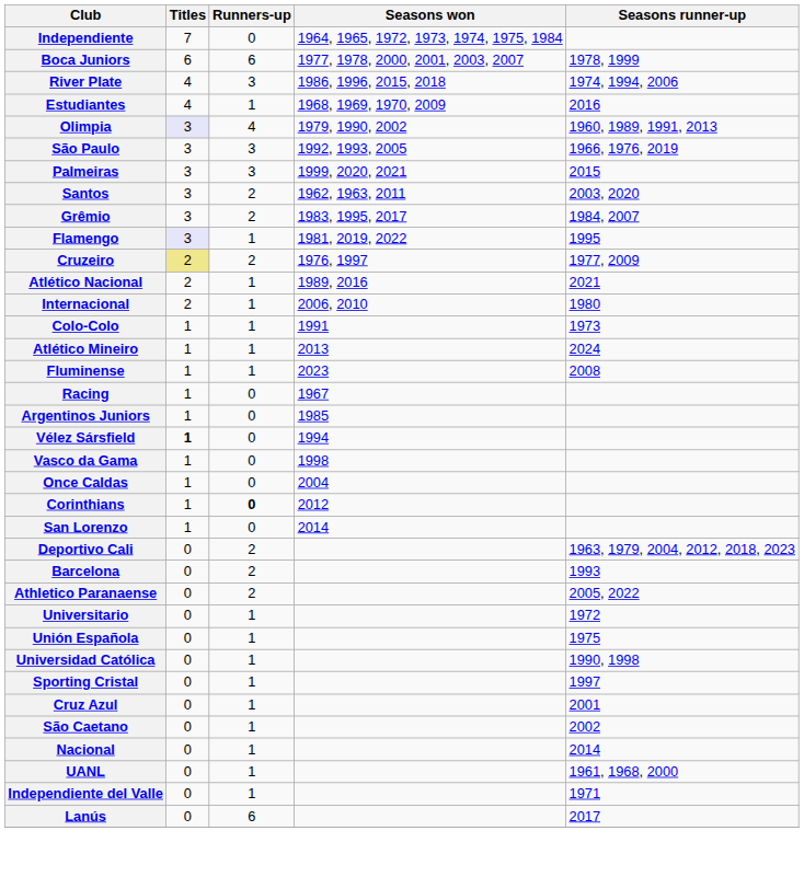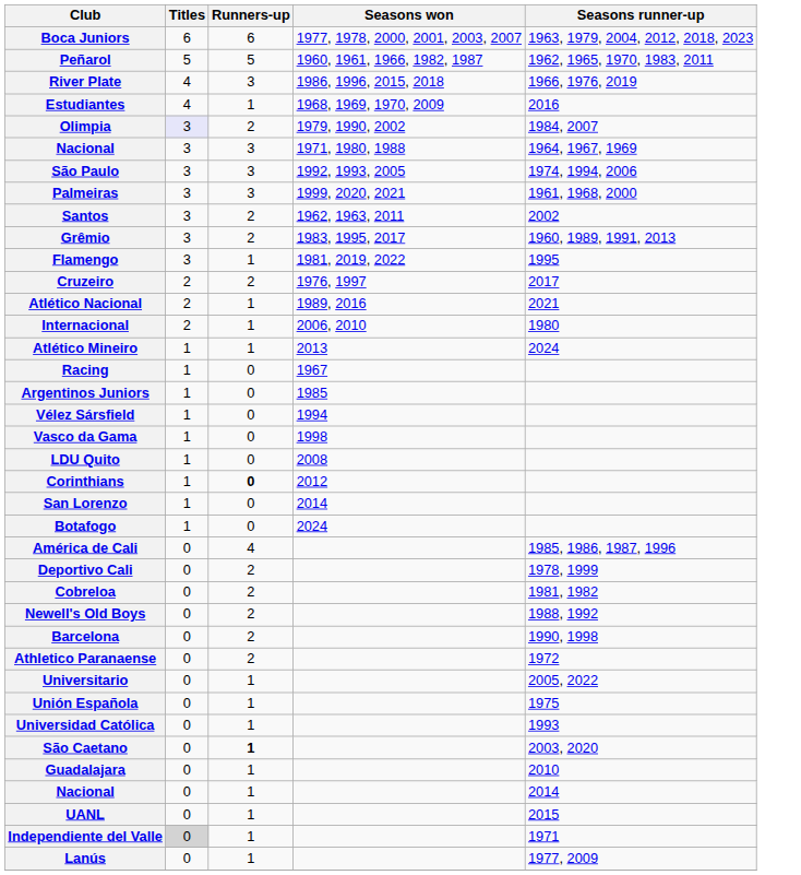 <table class="wikitable sortable plainrowheaders">
 <tr>
 <th scope=col>Club</th>
 <th scope=col>Titles</th>
 <th scope=col>Runners-up</th>
 <th scope=col>Seasons won</th>
 <th scope=col>Seasons runner-up</th>
 </tr>
 <tr>
-<th scope=row> <a href='#'>Independiente</a></th>
-<td align=center>7</td>
-<td align=center>0</td>
-<td><a href='#'>1964</a>, <a href='#'>1965</a>, <a href='#'>1972</a>, <a href='#'>1973</a>, <a href='#'>1974</a>, <a href='#'>1975</a>, <a href='#'>1984</a></td>
-<td></td>
-</tr>
-<tr>
 <th scope=row> <a href='#'>Boca Juniors</a></th>
 <td align=center>6</td>
 <td align=center>6</td>
 <td><a href='#'>1977</a>, <a href='#'>1978</a>, <a href='#'>2000</a>, <a href='#'>2001</a>, <a href='#'>2003</a>, <a href='#'>2007</a></td>
-<td><a href='#'>1978</a>, <a href='#'>1999</a></td>
+<td><a href='#'>1963</a>, <a href='#'>1979</a>, <a href='#'>2004</a>, <a href='#'>2012</a>, <a href='#'>2018</a>, <a href='#'>2023</a></td>
+</tr>
+<tr>
+<th scope=row> <a href='#'>Peñarol</a></th>
+<td align=center>5</td>
+<td align=center>5</td>
+<td><a href='#'>1960</a>, <a href='#'>1961</a>, <a href='#'>1966</a>, <a href='#'>1982</a>, <a href='#'>1987</a></td>
+<td><a href='#'>1962</a>, <a href='#'>1965</a>, <a href='#'>1970</a>, <a href='#'>1983</a>, <a href='#'>2011</a></td>
 </tr>
 <tr>
 <th scope=row> <a href='#'>River Plate</a></th>
 <td align=center>4</td>
 <td align=center>3</td>
 <td><a href='#'>1986</a>, <a href='#'>1996</a>, <a href='#'>2015</a>, <a href='#'>2018</a></td>
-<td><a href='#'>1974</a>, <a href='#'>1994</a>, <a href='#'>2006</a></td>
+<td><a href='#'>1966</a>, <a href='#'>1976</a>, <a href='#'>2019</a></td>
 </tr>
 <tr>
 <th scope=row> <a href='#'>Estudiantes</a></th>
 <td align=center>4</td>
 <td align=center>1</td>
 <td><a href='#'>1968</a>, <a href='#'>1969</a>, <a href='#'>1970</a>, <a href='#'>2009</a></td>
 <td><a href='#'>2016</a></td>
 </tr>
 <tr>
 <th scope=row> <a href='#'>Olimpia</a></th>
 <td align=center style="background: lavender;">3</td>
-<td align=center>4</td>
+<td align=center>2</td>
 <td><a href='#'>1979</a>, <a href='#'>1990</a>, <a href='#'>2002</a></td>
-<td><a href='#'>1960</a>, <a href='#'>1989</a>, <a href='#'>1991</a>, <a href='#'>2013</a></td>
+<td><a href='#'>1984</a>, <a href='#'>2007</a></td>
+</tr>
+<tr>
+<th scope=row> <a href='#'>Nacional</a></th>
+<td align=center>3</td>
+<td align=center>3</td>
+<td><a href='#'>1971</a>, <a href='#'>1980</a>, <a href='#'>1988</a></td>
+<td><a href='#'>1964</a>, <a href='#'>1967</a>, <a href='#'>1969</a></td>
 </tr>
 <tr>
 <th scope=row> <a href='#'>São Paulo</a></th>
 <td align=center>3</td>
 <td align=center>3</td>
 <td><a href='#'>1992</a>, <a href='#'>1993</a>, <a href='#'>2005</a></td>
-<td><a href='#'>1966</a>, <a href='#'>1976</a>, <a href='#'>2019</a></td>
+<td><a href='#'>1974</a>, <a href='#'>1994</a>, <a href='#'>2006</a></td>
 </tr>
 <tr>
 <th scope=row> <a href='#'>Palmeiras</a></th>
 <td align=center>3</td>
 <td align=center>3</td>
 <td><a href='#'>1999</a>, <a href='#'>2020</a>, <a href='#'>2021</a></td>
-<td><a href='#'>2015</a></td>
+<td><a href='#'>1961</a>, <a href='#'>1968</a>, <a href='#'>2000</a></td>
 </tr>
 <tr>
 <th scope=row> <a href='#'>Santos</a></th>
 <td align=center>3</td>
 <td align=center>2</td>
 <td><a href='#'>1962</a>, <a href='#'>1963</a>, <a href='#'>2011</a></td>
-<td><a href='#'>2003</a>, <a href='#'>2020</a></td>
+<td><a href='#'>2002</a></td>
 </tr>
 <tr>
 <th scope=row> <a href='#'>Grêmio</a></th>
 <td align=center>3</td>
 <td align=center>2</td>
 <td><a href='#'>1983</a>, <a href='#'>1995</a>, <a href='#'>2017</a></td>
-<td><a href='#'>1984</a>, <a href='#'>2007</a></td>
+<td><a href='#'>1960</a>, <a href='#'>1989</a>, <a href='#'>1991</a>, <a href='#'>2013</a></td>
 </tr>
 <tr>
 <th scope=row> <a href='#'>Flamengo</a></th>
-<td align=center style="background: lavender;">3</td>
+<td align=center>3</td>
 <td align=center>1</td>
 <td><a href='#'>1981</a>, <a href='#'>2019</a>, <a href='#'>2022</a></td>
 <td><a href='#'>1995</a></td>
 </tr>
 <tr>
 <th scope=row> <a href='#'>Cruzeiro</a></th>
-<td align=center style="background: khaki;">2</td>
+<td align=center>2</td>
 <td align=center>2</td>
 <td><a href='#'>1976</a>, <a href='#'>1997</a></td>
-<td><a href='#'>1977</a>, <a href='#'>2009</a></td>
+<td><a href='#'>2017</a></td>
 </tr>
 <tr>
 <th scope=row> <a href='#'>Atlético Nacional</a></th>
 <td align=center>2</td>
 <td align=center>1</td>
 <td><a href='#'>1989</a>, <a href='#'>2016</a></td>
 <td><a href='#'>2021</a></td>
 </tr>
 <tr>
 <th scope=row> <a href='#'>Internacional</a></th>
 <td align=center>2</td>
 <td align=center>1</td>
 <td><a href='#'>2006</a>, <a href='#'>2010</a></td>
 <td><a href='#'>1980</a></td>
 </tr>
 <tr>
-<th scope=row> <a href='#'>Colo-Colo</a></th>
-<td align=center>1</td>
-<td align=center>1</td>
-<td><a href='#'>1991</a></td>
-<td><a href='#'>1973</a></td>
-</tr>
-<tr>
 <th scope=row> <a href='#'>Atlético Mineiro</a></th>
 <td align=center>1</td>
 <td align=center>1</td>
 <td><a href='#'>2013</a></td>
 <td><a href='#'>2024</a></td>
-</tr>
-<tr>
-<th scope=row> <a href='#'>Fluminense</a></th>
-<td align=center>1</td>
-<td align=center>1</td>
-<td><a href='#'>2023</a></td>
-<td><a href='#'>2008</a></td>
 </tr>
 <tr>
 <th scope=row> <a href='#'>Racing</a></th>
 <td align=center>1</td>
 <td align=center>0</td>
 <td><a href='#'>1967</a></td>
 <td></td>
 </tr>
 <tr>
 <th scope=row> <a href='#'>Argentinos Juniors</a></th>
 <td align=center>1</td>
 <td align=center>0</td>
 <td><a href='#'>1985</a></td>
 <td></td>
 </tr>
 <tr>
 <th scope=row> <a href='#'>Vélez Sársfield</a></th>
-<td align=center><strong>1</strong></td>
+<td align=center>1</td>
 <td align=center>0</td>
 <td><a href='#'>1994</a></td>
 <td></td>
 </tr>
 <tr>
 <th scope=row> <a href='#'>Vasco da Gama</a></th>
 <td align=center>1</td>
 <td align=center>0</td>
 <td><a href='#'>1998</a></td>
 <td></td>
 </tr>
 <tr>
-<th scope=row> <a href='#'>Once Caldas</a></th>
+<th scope=row> <a href='#'>LDU Quito</a></th>
 <td align=center>1</td>
 <td align=center>0</td>
-<td><a href='#'>2004</a></td>
+<td><a href='#'>2008</a></td>
 <td></td>
 </tr>
 <tr>
 <th scope=row> <a href='#'>Corinthians</a></th>
 <td align=center>1</td>
 <td align=center><strong>0</strong></td>
 <td><a href='#'>2012</a></td>
 <td></td>
 </tr>
 <tr>
 <th scope=row> <a href='#'>San Lorenzo</a></th>
 <td align=center>1</td>
 <td align=center>0</td>
 <td><a href='#'>2014</a></td>
 <td></td>
 </tr>
 <tr>
+<th scope=row> <a href='#'>Botafogo</a></th>
+<td align=center>1</td>
+<td align=center>0</td>
+<td><a href='#'>2024</a></td>
+<td></td>
+</tr>
+<tr>
+<th scope=row> <a href='#'>América de Cali</a></th>
+<td align=center>0</td>
+<td align=center>4</td>
+<td></td>
+<td><a href='#'>1985</a>, <a href='#'>1986</a>, <a href='#'>1987</a>, <a href='#'>1996</a></td>
+</tr>
+<tr>
 <th scope=row> <a href='#'>Deportivo Cali</a></th>
 <td align=center>0</td>
 <td align=center>2</td>
 <td></td>
-<td><a href='#'>1963</a>, <a href='#'>1979</a>, <a href='#'>2004</a>, <a href='#'>2012</a>, <a href='#'>2018</a>, <a href='#'>2023</a></td>
+<td><a href='#'>1978</a>, <a href='#'>1999</a></td>
+</tr>
+<tr>
+<th scope=row> <a href='#'>Cobreloa</a></th>
+<td align=center>0</td>
+<td align=center>2</td>
+<td></td>
+<td><a href='#'>1981</a>, <a href='#'>1982</a></td>
+</tr>
+<tr>
+<th scope=row> <a href='#'>Newell's Old Boys</a></th>
+<td align=center>0</td>
+<td align=center>2</td>
+<td></td>
+<td><a href='#'>1988</a>, <a href='#'>1992</a></td>
 </tr>
 <tr>
 <th scope=row> <a href='#'>Barcelona</a></th>
 <td align=center>0</td>
 <td align=center>2</td>
 <td></td>
-<td><a href='#'>1993</a></td>
+<td><a href='#'>1990</a>, <a href='#'>1998</a></td>
 </tr>
 <tr>
 <th scope=row> <a href='#'>Athletico Paranaense</a></th>
 <td align=center>0</td>
 <td align=center>2</td>
 <td></td>
-<td><a href='#'>2005</a>, <a href='#'>2022</a></td>
+<td><a href='#'>1972</a></td>
 </tr>
 <tr>
 <th scope=row> <a href='#'>Universitario</a></th>
 <td align=center>0</td>
 <td align=center>1</td>
 <td></td>
-<td><a href='#'>1972</a></td>
+<td><a href='#'>2005</a>, <a href='#'>2022</a></td>
 </tr>
 <tr>
 <th scope=row> <a href='#'>Unión Española</a></th>
 <td align=center>0</td>
 <td align=center>1</td>
 <td></td>
 <td><a href='#'>1975</a></td>
 </tr>
 <tr>
 <th scope=row> <a href='#'>Universidad Católica</a></th>
 <td align=center>0</td>
 <td align=center>1</td>
 <td></td>
-<td><a href='#'>1990</a>, <a href='#'>1998</a></td>
-</tr>
-<tr>
-<th scope=row> <a href='#'>Sporting Cristal</a></th>
-<td align=center>0</td>
-<td align=center>1</td>
-<td></td>
-<td><a href='#'>1997</a></td>
-</tr>
-<tr>
-<th scope=row> <a href='#'>Cruz Azul</a></th>
-<td align=center>0</td>
-<td align=center>1</td>
-<td></td>
-<td><a href='#'>2001</a></td>
+<td><a href='#'>1993</a></td>
 </tr>
 <tr>
 <th scope=row> <a href='#'>São Caetano</a></th>
 <td align=center>0</td>
+<td align=center><strong>1</strong></td>
+<td></td>
+<td><a href='#'>2003</a>, <a href='#'>2020</a></td>
+</tr>
+<tr>
+<th scope=row> <a href='#'>Guadalajara</a></th>
+<td align=center>0</td>
 <td align=center>1</td>
 <td></td>
-<td><a href='#'>2002</a></td>
+<td><a href='#'>2010</a></td>
 </tr>
 <tr>
 <th scope=row> <a href='#'>Nacional</a></th>
 <td align=center>0</td>
 <td align=center>1</td>
 <td></td>
 <td><a href='#'>2014</a></td>
 </tr>
 <tr>
 <th scope=row> <a href='#'>UANL</a></th>
 <td align=center>0</td>
 <td align=center>1</td>
 <td></td>
-<td><a href='#'>1961</a>, <a href='#'>1968</a>, <a href='#'>2000</a></td>
+<td><a href='#'>2015</a></td>
 </tr>
 <tr>
 <th scope=row> <a href='#'>Independiente del Valle</a></th>
-<td align=center>0</td>
+<td align=center style="background: lightgrey;">0</td>
 <td align=center>1</td>
 <td></td>
 <td><a href='#'>1971</a></td>
 </tr>
 <tr>
 <th scope=row> <a href='#'>Lanús</a></th>
 <td align=center>0</td>
-<td align=center>6</td>
+<td align=center>1</td>
 <td></td>
-<td><a href='#'>2017</a></td>
+<td><a href='#'>1977</a>, <a href='#'>2009</a></td>
 </tr>
 <tr>
 </tr>
 </table>
